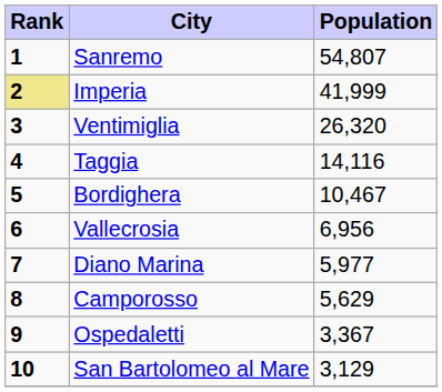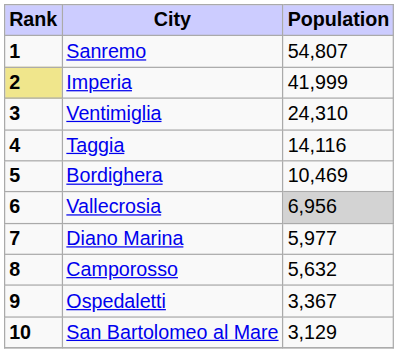 <table class="wikitable">
 <tr>
 <th style="background:#CCCCFF">Rank</th>
 <th style="background:#CCCCFF">City</th>
 <th style="background:#CCCCFF">Population</th>
 </tr>
 <tr>
 <td><strong>1</strong></td>
 <td><a href='#'>Sanremo</a></td>
 <td>54,807</td>
 </tr>
 <tr>
 <td style="background: khaki;"><strong>2</strong></td>
 <td><a href='#'>Imperia</a></td>
 <td>41,999</td>
 </tr>
 <tr>
 <td><strong>3</strong></td>
 <td><a href='#'>Ventimiglia</a></td>
-<td>26,320</td>
+<td>24,310</td>
 </tr>
 <tr>
 <td><strong>4</strong></td>
 <td><a href='#'>Taggia</a></td>
 <td>14,116</td>
 </tr>
 <tr>
 <td><strong>5</strong></td>
 <td><a href='#'>Bordighera</a></td>
-<td>10,467</td>
+<td>10,469</td>
 </tr>
 <tr>
 <td><strong>6</strong></td>
 <td><a href='#'>Vallecrosia</a></td>
-<td>6,956</td>
+<td style="background: lightgrey;">6,956</td>
 </tr>
 <tr>
 <td><strong>7</strong></td>
 <td><a href='#'>Diano Marina</a></td>
 <td>5,977</td>
 </tr>
 <tr>
 <td><strong>8</strong></td>
 <td><a href='#'>Camporosso</a></td>
-<td>5,629</td>
+<td>5,632</td>
 </tr>
 <tr>
 <td><strong>9</strong></td>
 <td><a href='#'>Ospedaletti</a></td>
 <td>3,367</td>
 </tr>
 <tr>
 <td><strong>10</strong></td>
 <td><a href='#'>San Bartolomeo al Mare</a></td>
 <td>3,129</td>
 </tr>
 <tr>
 </tr>
 </table>
